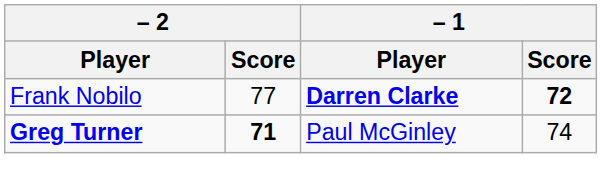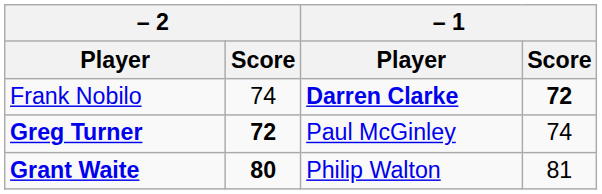 <table class=wikitable>
 <tr>
 <th colspan=2> – 2</th>
 <th colspan=2> – 1</th>
 </tr>
 <tr>
 <th width=145>Player</th>
 <th>Score</th>
 <th width=145>Player</th>
 <th>Score</th>
 </tr>
 <tr>
 <td><a href='#'>Frank Nobilo</a></td>
-<td align=center>77</td>
+<td align=center>74</td>
 <td><strong><a href='#'>Darren Clarke</a></strong></td>
 <td align=center><strong>72</strong></td>
 </tr>
 <tr>
 <td><strong><a href='#'>Greg Turner</a></strong></td>
-<td align=center><strong>71</strong></td>
+<td align=center><strong>72</strong></td>
 <td><a href='#'>Paul McGinley</a></td>
 <td align=center>74</td>
 </tr>
+<tr>
+<td><strong><a href='#'>Grant Waite</a></strong></td>
+<td align=center><strong>80</strong></td>
+<td><a href='#'>Philip Walton</a></td>
+<td align=center>81</td>
+</tr>
 </table>
